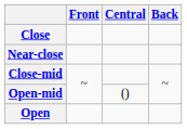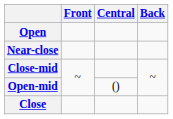 <table class="wikitable" style="text-align:center">
 <tr>
 <th></th>
 <th><a href='#'>Front</a></th>
 <th><a href='#'>Central</a></th>
 <th><a href='#'>Back</a></th>
 </tr>
 <tr>
-<th><a href='#'>Close</a></th>
+<th><a href='#'>Open</a></th>
 <td></td>
 <td></td>
 <td></td>
 </tr>
 <tr>
 <th><a href='#'>Near-close</a></th>
 <td></td>
 <td></td>
 <td></td>
 </tr>
 <tr>
 <th><a href='#'>Close-mid</a></th>
 <td rowspan="2"> ~ </td>
 <td></td>
 <td rowspan="2"> ~ </td>
 </tr>
 <tr>
 <th><a href='#'>Open-mid</a></th>
 <td>()</td>
 </tr>
 <tr>
-<th><a href='#'>Open</a></th>
+<th><a href='#'>Close</a></th>
 <td></td>
 <td></td>
 <td></td>
 </tr>
 </table>
